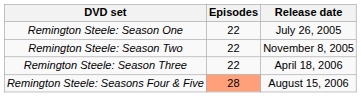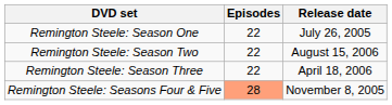 <table class=wikitable style="text-align:center">
 <tr>
 <th>DVD set</th>
 <th>Episodes</th>
 <th>Release date</th>
 </tr>
 <tr>
 <td><em>Remington Steele: Season One</em></td>
 <td>22</td>
 <td>July 26, 2005</td>
 </tr>
 <tr>
 <td><em>Remington Steele: Season Two</em></td>
 <td>22</td>
-<td>November 8, 2005</td>
+<td>August 15, 2006</td>
 </tr>
 <tr>
 <td><em>Remington Steele: Season Three</em></td>
 <td>22</td>
 <td>April 18, 2006</td>
 </tr>
 <tr>
 <td><em>Remington Steele: Seasons Four & Five</em></td>
 <td style="background: lightsalmon;">28</td>
-<td>August 15, 2006</td>
+<td>November 8, 2005</td>
 </tr>
 </table>
